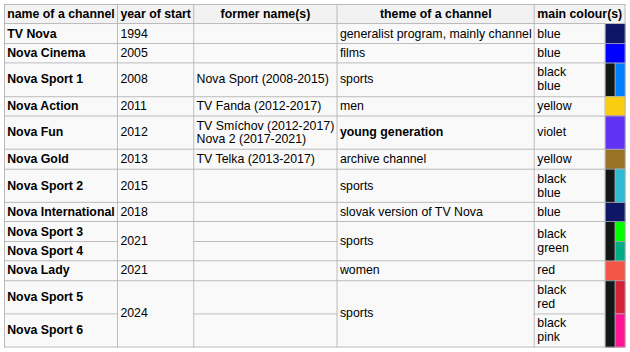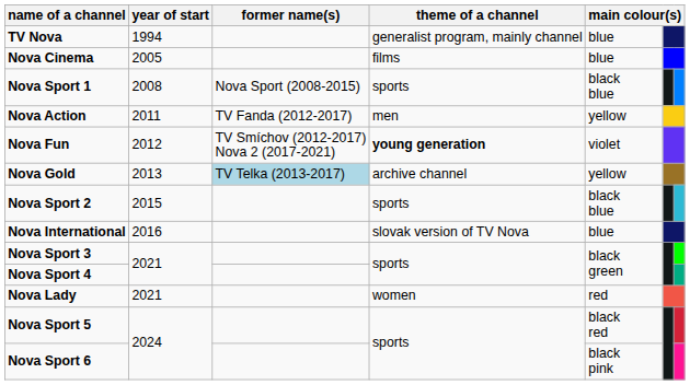 <table class="wikitable">
 <tr>
 <th>name of a channel</th>
 <th>year of start</th>
 <th>former name(s)</th>
 <th>theme of a channel</th>
 <th colspan="3">main colour(s)</th>
 </tr>
 <tr>
 <td><strong>TV Nova</strong></td>
 <td>1994</td>
 <td></td>
 <td>generalist program, mainly channel</td>
 <td>blue</td>
 <td colspan="2" bgcolor="#0e1667"></td>
 </tr>
 <tr>
 <td><strong>Nova Cinema</strong></td>
 <td>2005</td>
 <td></td>
 <td>films</td>
 <td>blue</td>
 <td colspan="2" bgcolor="#0000ff"></td>
 </tr>
 <tr>
 <td><strong>Nova Sport 1</strong></td>
 <td>2008</td>
 <td>Nova Sport (2008-2015)</td>
 <td>sports</td>
 <td>black<br>blue</td>
 <td bgcolor="#111717"></td>
 <td bgcolor="#0080ff"></td>
 </tr>
 <tr>
 <td><strong>Nova Action</strong></td>
 <td>2011</td>
 <td>TV Fanda (2012-2017)</td>
 <td>men</td>
 <td>yellow</td>
 <td colspan="2" bgcolor="#facd13"></td>
 </tr>
 <tr>
 <td><strong>Nova Fun</strong></td>
 <td>2012</td>
 <td>TV Smíchov (2012-2017)<br>Nova 2 (2017-2021)</td>
 <td><strong>young generation</strong></td>
 <td>violet</td>
 <td colspan="2" bgcolor="#6032f3"></td>
 </tr>
 <tr>
 <td><strong>Nova Gold</strong></td>
 <td>2013</td>
-<td>TV Telka (2013-2017)</td>
+<td style="background: lightblue;">TV Telka (2013-2017)</td>
 <td>archive channel</td>
 <td>yellow</td>
 <td colspan="2" bgcolor="#997226"></td>
 </tr>
 <tr>
 <td><strong>Nova Sport 2</strong></td>
 <td>2015</td>
 <td></td>
 <td>sports</td>
 <td>black<br>blue</td>
 <td bgcolor="#111717"></td>
 <td bgcolor="#2dbad4"></td>
 </tr>
 <tr>
 <td><strong>Nova International</strong></td>
-<td>2018</td>
+<td>2016</td>
 <td></td>
 <td>slovak version of TV Nova</td>
 <td>blue</td>
 <td colspan="2" bgcolor="#0e1667"></td>
 </tr>
 <tr>
 <td><strong>Nova Sport 3</strong></td>
 <td rowspan="2">2021</td>
 <td></td>
 <td rowspan="2">sports</td>
 <td rowspan="2">black<br>green</td>
 <td rowspan="2" bgcolor="#111717"></td>
 <td bgcolor="#00ff00"></td>
 </tr>
 <tr>
 <td><strong>Nova Sport 4</strong></td>
 <td></td>
 <td bgcolor="#00ad83"></td>
 </tr>
 <tr>
 <td><strong>Nova Lady</strong></td>
 <td>2021</td>
 <td></td>
 <td>women</td>
 <td>red</td>
 <td colspan="2" bgcolor="#f15647"></td>
 </tr>
 <tr>
 <td><strong>Nova Sport 5</strong></td>
 <td rowspan="2">2024</td>
 <td></td>
 <td rowspan="2">sports</td>
 <td>black<br>red</td>
 <td rowspan="2" bgcolor="#111717"></td>
 <td bgcolor="#d42239"></td>
 </tr>
 <tr>
 <td><strong>Nova Sport 6</strong></td>
 <td></td>
 <td>black<br>pink</td>
 <td bgcolor="#ff1493"></td>
 </tr>
 </table>
